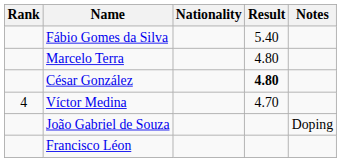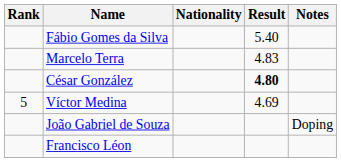 <table class="wikitable sortable" style="text-align:center">
 <tr>
 <th>Rank</th>
 <th>Name</th>
 <th>Nationality</th>
 <th>Result</th>
 <th>Notes</th>
 </tr>
 <tr>
 <td></td>
 <td align=left><a href='#'>Fábio Gomes da Silva</a></td>
 <td align=left></td>
 <td>5.40</td>
 <td></td>
 </tr>
 <tr>
 <td></td>
 <td align=left><a href='#'>Marcelo Terra</a></td>
 <td align=left></td>
-<td>4.80</td>
+<td>4.83</td>
 <td></td>
 </tr>
 <tr>
 <td></td>
 <td align=left><a href='#'>César González</a></td>
 <td align=left></td>
 <td><strong>4.80</strong></td>
 <td></td>
 </tr>
 <tr>
-<td>4</td>
+<td>5</td>
 <td align=left><a href='#'>Víctor Medina</a></td>
 <td align=left></td>
-<td>4.70</td>
+<td>4.69</td>
 <td></td>
 </tr>
 <tr>
 <td></td>
 <td align=left><a href='#'>João Gabriel de Souza</a></td>
 <td align=left></td>
 <td></td>
 <td>Doping</td>
 </tr>
 <tr>
 <td></td>
 <td align=left><a href='#'>Francisco Léon</a></td>
 <td align=left></td>
 <td></td>
 <td></td>
 </tr>
 </table>
